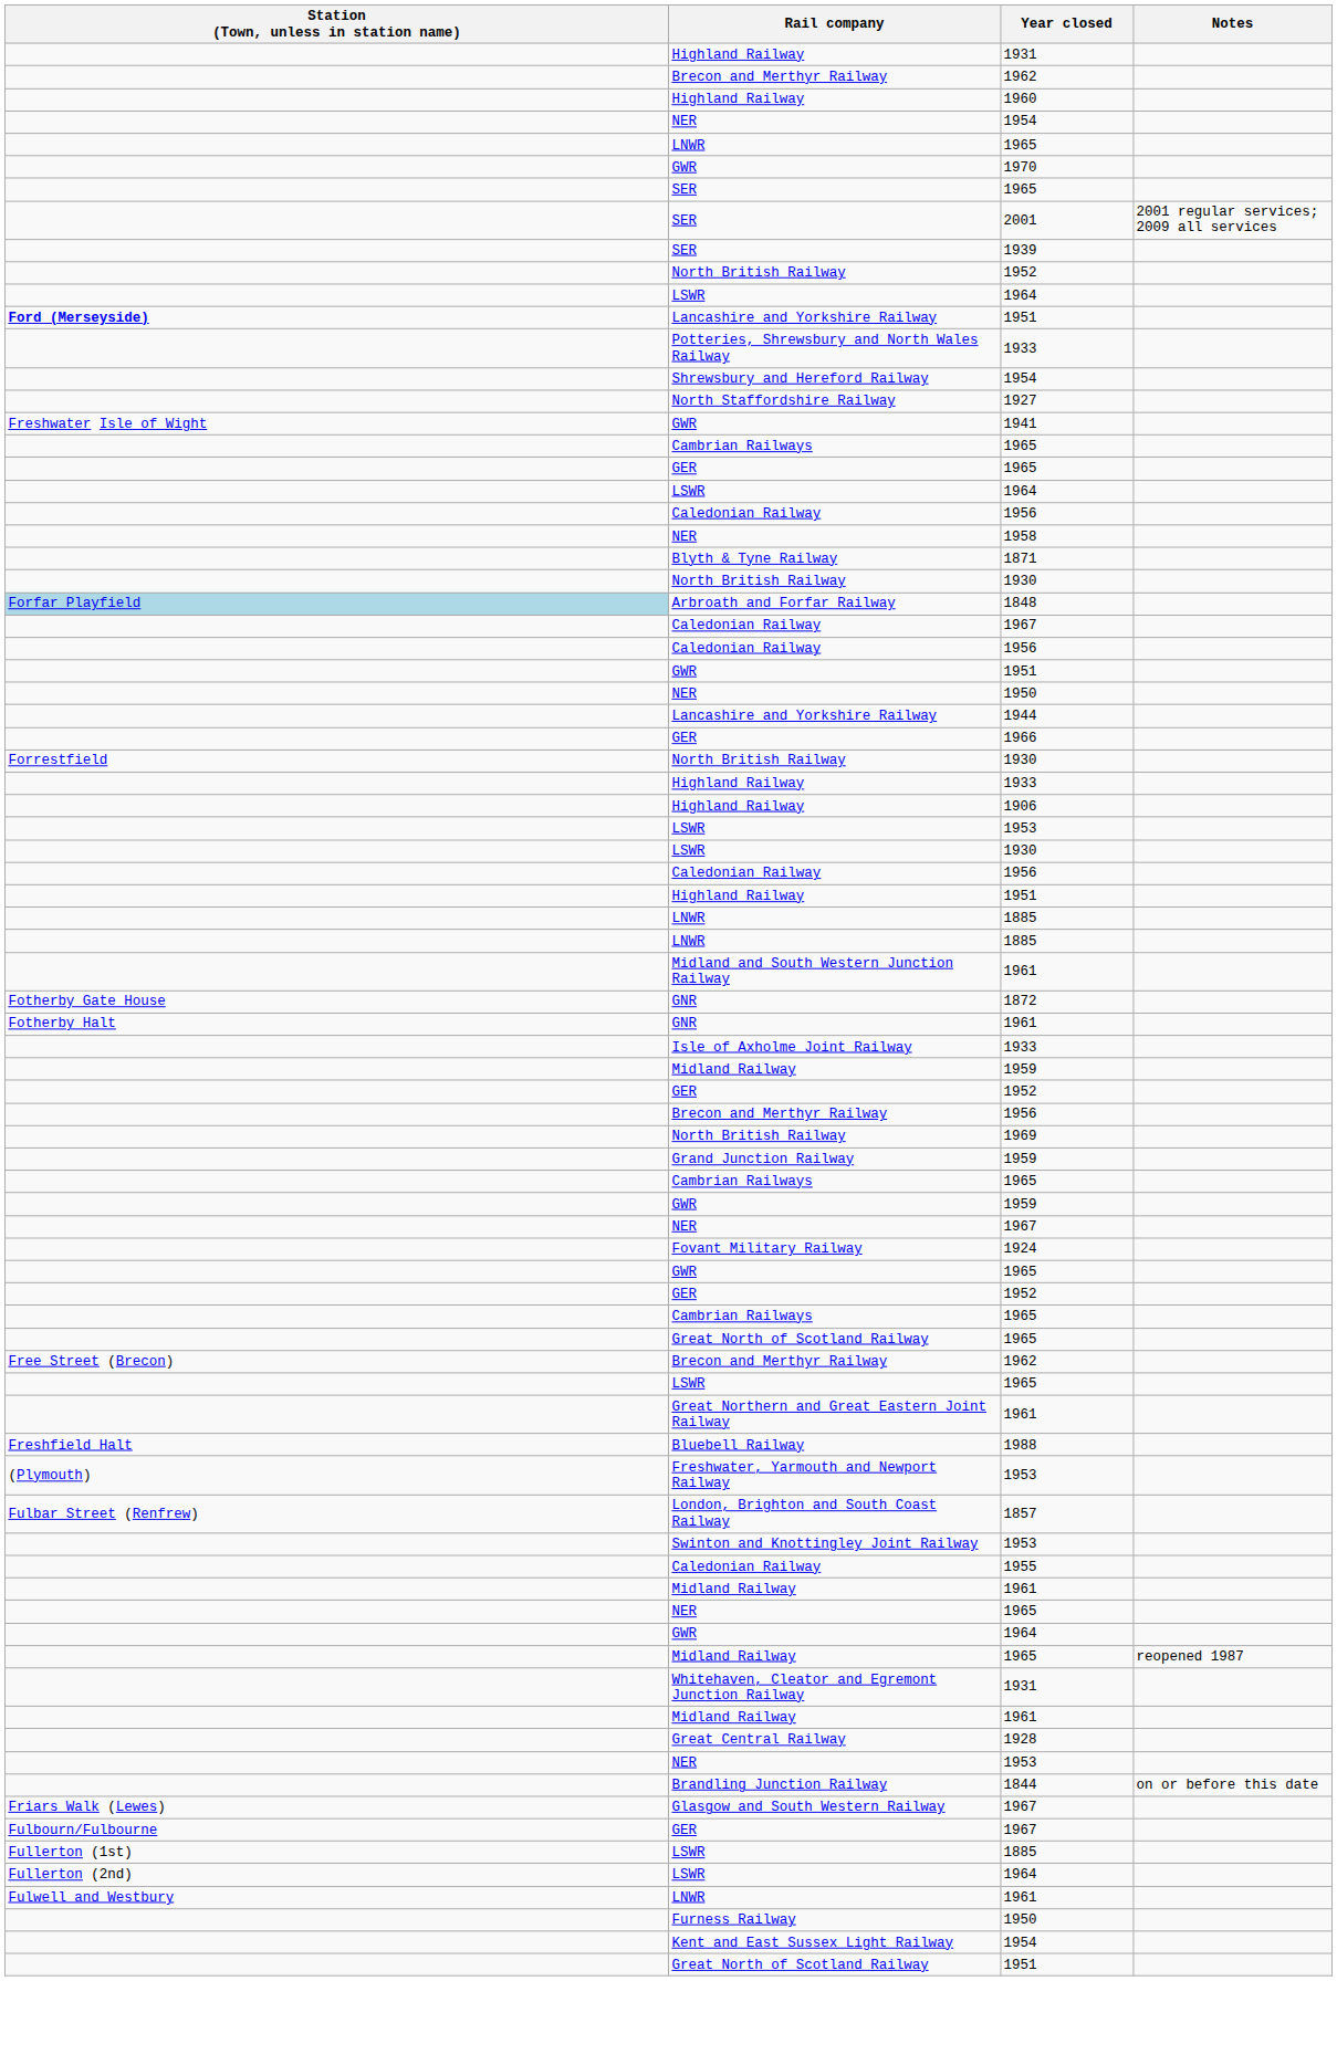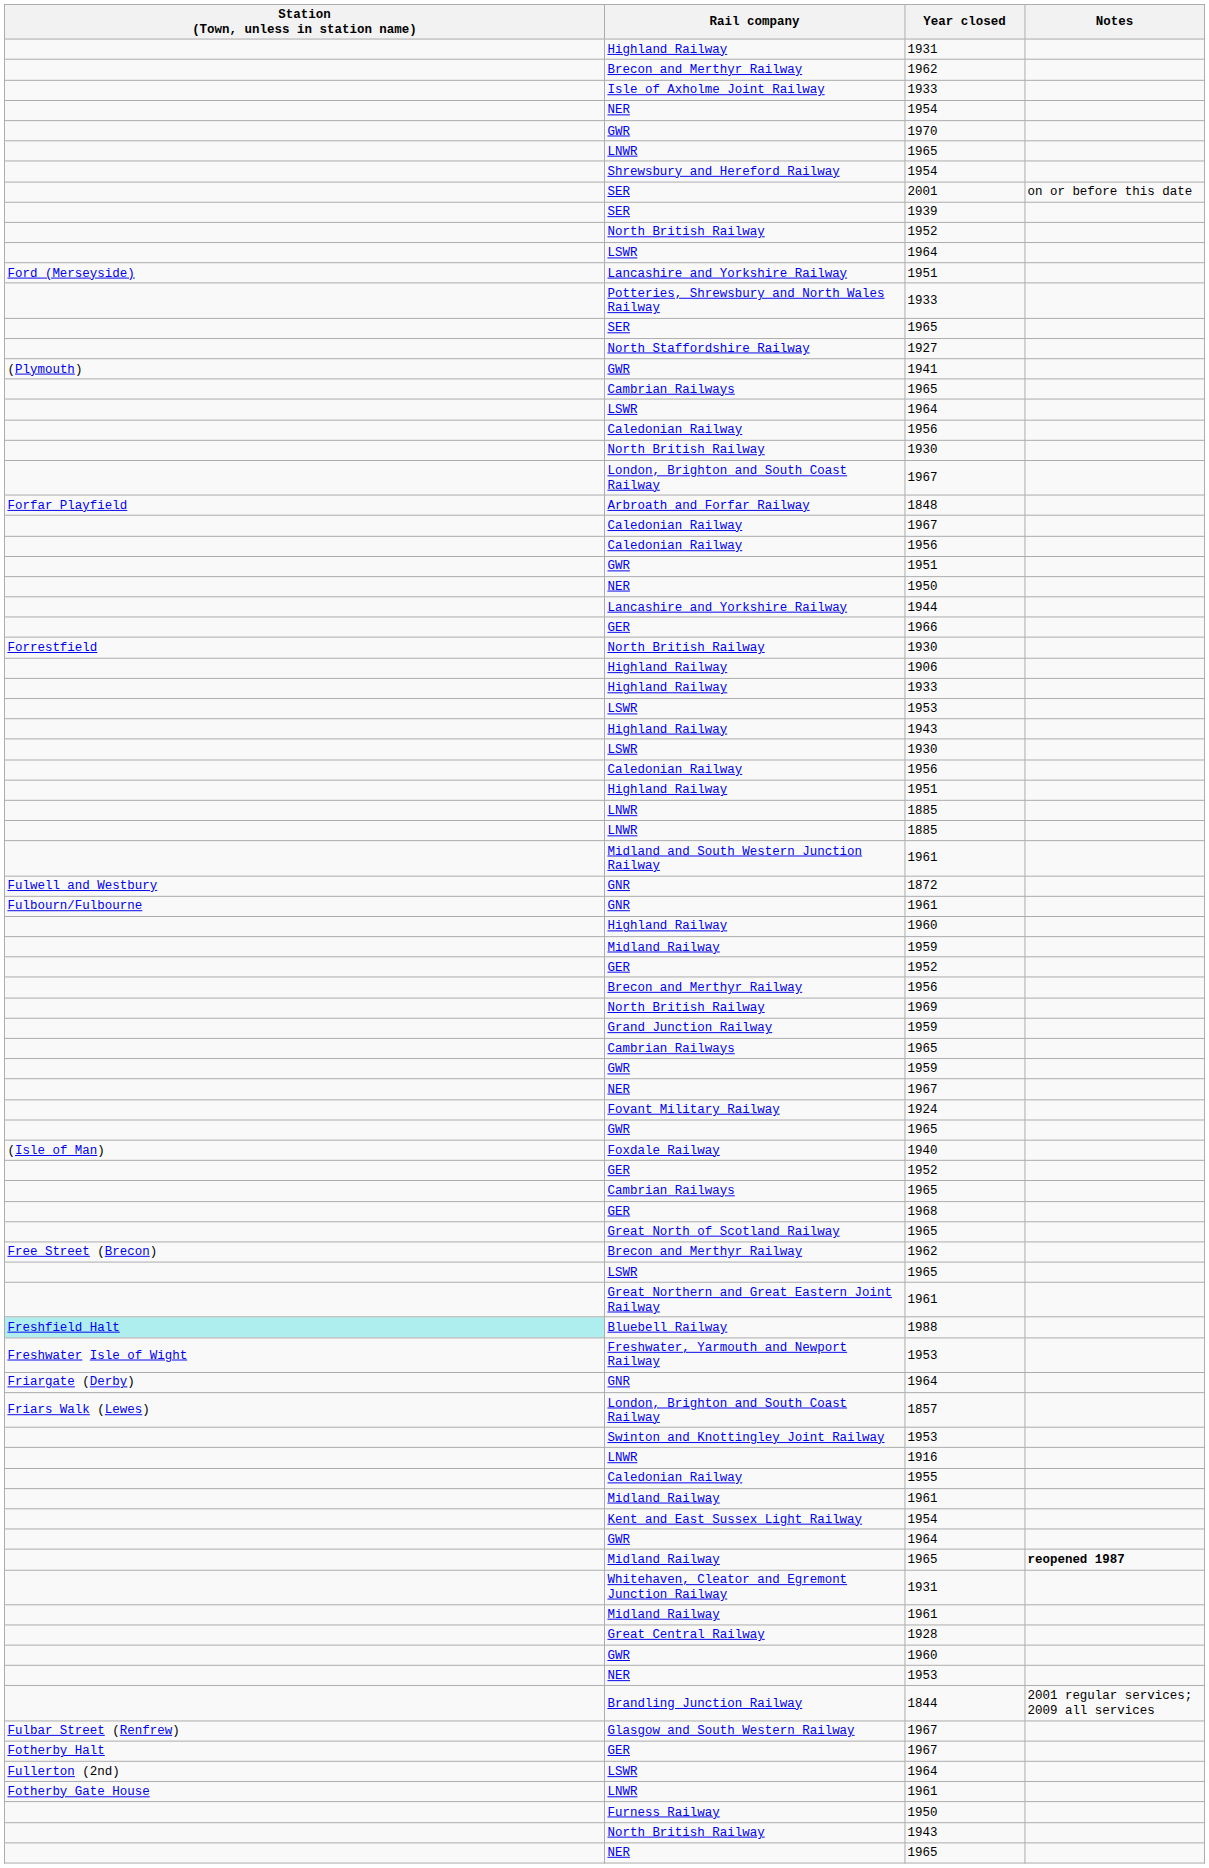 <table class="wikitable sortable">
 <tr>
 <th style="width:50%">Station<br>(Town, unless in station name)</th>
 <th style="width:25%">Rail company</th>
 <th style="width:10%">Year closed</th>
 <th style="width:20%">Notes</th>
 </tr>
 <tr>
 <td></td>
 <td><a href='#'>Highland Railway</a></td>
 <td>1931</td>
 <td></td>
 </tr>
 <tr>
 <td></td>
 <td><a href='#'>Brecon and Merthyr Railway</a></td>
 <td>1962</td>
 <td></td>
 </tr>
 <tr>
 <td></td>
-<td><a href='#'>Highland Railway</a></td>
-<td>1960</td>
+<td><a href='#'>Isle of Axholme Joint Railway</a></td>
+<td>1933</td>
 <td></td>
 </tr>
 <tr>
 <td></td>
 <td><a href='#'>NER</a></td>
 <td>1954</td>
 <td></td>
 </tr>
 <tr>
 <td></td>
+<td><a href='#'>GWR</a></td>
+<td>1970</td>
+<td></td>
+</tr>
+<tr>
+<td></td>
 <td><a href='#'>LNWR</a></td>
 <td>1965</td>
 <td></td>
 </tr>
 <tr>
 <td></td>
-<td><a href='#'>GWR</a></td>
-<td>1970</td>
-<td></td>
-</tr>
-<tr>
-<td></td>
-<td><a href='#'>SER</a></td>
-<td>1965</td>
+<td><a href='#'>Shrewsbury and Hereford Railway</a></td>
+<td>1954</td>
 <td></td>
 </tr>
 <tr>
 <td></td>
 <td><a href='#'>SER</a></td>
 <td>2001</td>
-<td>2001 regular services; 2009 all services</td>
+<td>on or before this date</td>
 </tr>
 <tr>
 <td></td>
 <td><a href='#'>SER</a></td>
 <td>1939</td>
 <td></td>
 </tr>
 <tr>
 <td></td>
 <td><a href='#'>North British Railway</a></td>
 <td>1952</td>
 <td></td>
 </tr>
 <tr>
 <td></td>
 <td><a href='#'>LSWR</a></td>
 <td>1964</td>
 <td></td>
 </tr>
 <tr>
-<td><strong><a href='#'>Ford (Merseyside)</a></strong></td>
+<td><a href='#'>Ford (Merseyside)</a></td>
 <td><a href='#'>Lancashire and Yorkshire Railway</a></td>
 <td>1951</td>
 <td></td>
 </tr>
 <tr>
 <td></td>
 <td><a href='#'>Potteries, Shrewsbury and North Wales Railway</a></td>
 <td>1933</td>
 <td></td>
 </tr>
 <tr>
 <td></td>
-<td><a href='#'>Shrewsbury and Hereford Railway</a></td>
-<td>1954</td>
+<td><a href='#'>SER</a></td>
+<td>1965</td>
 <td></td>
 </tr>
 <tr>
 <td></td>
 <td><a href='#'>North Staffordshire Railway</a></td>
 <td>1927</td>
 <td></td>
 </tr>
 <tr>
-<td><a href='#'>Freshwater</a> <a href='#'>Isle of Wight</a></td>
+<td> (<a href='#'>Plymouth</a>)</td>
 <td><a href='#'>GWR</a></td>
 <td>1941</td>
 <td></td>
 </tr>
 <tr>
 <td></td>
 <td><a href='#'>Cambrian Railways</a></td>
-<td>1965</td>
-<td></td>
-</tr>
-<tr>
-<td></td>
-<td><a href='#'>GER</a></td>
 <td>1965</td>
 <td></td>
 </tr>
 <tr>
 <td></td>
 <td><a href='#'>LSWR</a></td>
 <td>1964</td>
 <td></td>
 </tr>
 <tr>
 <td></td>
 <td><a href='#'>Caledonian Railway</a></td>
 <td>1956</td>
 <td></td>
 </tr>
 <tr>
 <td></td>
-<td><a href='#'>NER</a></td>
-<td>1958</td>
-<td></td>
-</tr>
-<tr>
-<td></td>
-<td><a href='#'>Blyth & Tyne Railway</a></td>
-<td>1871</td>
-<td></td>
-</tr>
-<tr>
-<td></td>
 <td><a href='#'>North British Railway</a></td>
 <td>1930</td>
 <td></td>
 </tr>
 <tr>
-<td style="background: lightblue;"><a href='#'>Forfar Playfield</a></td>
+<td></td>
+<td><a href='#'>London, Brighton and South Coast Railway</a></td>
+<td>1967</td>
+<td></td>
+</tr>
+<tr>
+<td><a href='#'>Forfar Playfield</a></td>
 <td><a href='#'>Arbroath and Forfar Railway</a></td>
 <td>1848</td>
 <td></td>
 </tr>
 <tr>
 <td></td>
 <td><a href='#'>Caledonian Railway</a></td>
 <td>1967</td>
 <td></td>
 </tr>
 <tr>
 <td></td>
 <td><a href='#'>Caledonian Railway</a></td>
 <td>1956</td>
 <td></td>
 </tr>
 <tr>
 <td></td>
 <td><a href='#'>GWR</a></td>
 <td>1951</td>
 <td></td>
 </tr>
 <tr>
 <td></td>
 <td><a href='#'>NER</a></td>
 <td>1950</td>
 <td></td>
 </tr>
 <tr>
 <td></td>
 <td><a href='#'>Lancashire and Yorkshire Railway</a></td>
 <td>1944</td>
 <td></td>
 </tr>
 <tr>
 <td></td>
 <td><a href='#'>GER</a></td>
 <td>1966</td>
 <td></td>
 </tr>
 <tr>
 <td><a href='#'>Forrestfield</a></td>
 <td><a href='#'>North British Railway</a></td>
 <td>1930</td>
 <td></td>
 </tr>
 <tr>
 <td></td>
 <td><a href='#'>Highland Railway</a></td>
-<td>1933</td>
+<td>1906</td>
 <td></td>
 </tr>
 <tr>
 <td></td>
 <td><a href='#'>Highland Railway</a></td>
-<td>1906</td>
+<td>1933</td>
 <td></td>
 </tr>
 <tr>
 <td></td>
 <td><a href='#'>LSWR</a></td>
 <td>1953</td>
+<td></td>
+</tr>
+<tr>
+<td></td>
+<td><a href='#'>Highland Railway</a></td>
+<td>1943</td>
 <td></td>
 </tr>
 <tr>
 <td></td>
 <td><a href='#'>LSWR</a></td>
 <td>1930</td>
 <td></td>
 </tr>
 <tr>
 <td></td>
 <td><a href='#'>Caledonian Railway</a></td>
 <td>1956</td>
 <td></td>
 </tr>
 <tr>
 <td></td>
 <td><a href='#'>Highland Railway</a></td>
 <td>1951</td>
 <td></td>
 </tr>
 <tr>
 <td></td>
 <td><a href='#'>LNWR</a></td>
 <td>1885</td>
 <td></td>
 </tr>
 <tr>
 <td></td>
 <td><a href='#'>LNWR</a></td>
 <td>1885</td>
 <td></td>
 </tr>
 <tr>
 <td></td>
 <td><a href='#'>Midland and South Western Junction Railway</a></td>
 <td>1961</td>
 <td></td>
 </tr>
 <tr>
-<td><a href='#'>Fotherby Gate House</a></td>
+<td><a href='#'>Fulwell and Westbury</a></td>
 <td><a href='#'>GNR</a></td>
 <td>1872</td>
 <td></td>
 </tr>
 <tr>
-<td><a href='#'>Fotherby Halt</a></td>
+<td><a href='#'>Fulbourn/Fulbourne</a></td>
 <td><a href='#'>GNR</a></td>
 <td>1961</td>
 <td></td>
 </tr>
 <tr>
 <td></td>
-<td><a href='#'>Isle of Axholme Joint Railway</a></td>
-<td>1933</td>
+<td><a href='#'>Highland Railway</a></td>
+<td>1960</td>
 <td></td>
 </tr>
 <tr>
 <td></td>
 <td><a href='#'>Midland Railway</a></td>
 <td>1959</td>
 <td></td>
 </tr>
 <tr>
 <td></td>
 <td><a href='#'>GER</a></td>
 <td>1952</td>
 <td></td>
 </tr>
 <tr>
 <td></td>
 <td><a href='#'>Brecon and Merthyr Railway</a></td>
 <td>1956</td>
 <td></td>
 </tr>
 <tr>
 <td></td>
 <td><a href='#'>North British Railway</a></td>
 <td>1969</td>
 <td></td>
 </tr>
 <tr>
 <td></td>
 <td><a href='#'>Grand Junction Railway</a></td>
 <td>1959</td>
 <td></td>
 </tr>
 <tr>
 <td></td>
 <td><a href='#'>Cambrian Railways</a></td>
 <td>1965</td>
 <td></td>
 </tr>
 <tr>
 <td></td>
 <td><a href='#'>GWR</a></td>
 <td>1959</td>
 <td></td>
 </tr>
 <tr>
 <td></td>
 <td><a href='#'>NER</a></td>
 <td>1967</td>
 <td></td>
 </tr>
 <tr>
 <td></td>
 <td><a href='#'>Fovant Military Railway</a></td>
 <td>1924</td>
 <td></td>
 </tr>
 <tr>
 <td></td>
 <td><a href='#'>GWR</a></td>
 <td>1965</td>
 <td></td>
 </tr>
 <tr>
+<td> (<a href='#'>Isle of Man</a>)</td>
+<td><a href='#'>Foxdale Railway</a></td>
+<td>1940</td>
+<td></td>
+</tr>
+<tr>
 <td></td>
 <td><a href='#'>GER</a></td>
 <td>1952</td>
 <td></td>
 </tr>
 <tr>
 <td></td>
 <td><a href='#'>Cambrian Railways</a></td>
 <td>1965</td>
+<td></td>
+</tr>
+<tr>
+<td></td>
+<td><a href='#'>GER</a></td>
+<td>1968</td>
 <td></td>
 </tr>
 <tr>
 <td></td>
 <td><a href='#'>Great North of Scotland Railway</a></td>
 <td>1965</td>
 <td></td>
 </tr>
 <tr>
 <td><a href='#'>Free Street</a> (<a href='#'>Brecon</a>)</td>
 <td><a href='#'>Brecon and Merthyr Railway</a></td>
 <td>1962</td>
 <td></td>
 </tr>
 <tr>
 <td></td>
 <td><a href='#'>LSWR</a></td>
 <td>1965</td>
 <td></td>
 </tr>
 <tr>
 <td></td>
 <td><a href='#'>Great Northern and Great Eastern Joint Railway</a></td>
 <td>1961</td>
 <td></td>
 </tr>
 <tr>
-<td><a href='#'>Freshfield Halt</a></td>
+<td style="background: paleturquoise;"><a href='#'>Freshfield Halt</a></td>
 <td><a href='#'>Bluebell Railway</a></td>
 <td>1988</td>
 <td></td>
 </tr>
 <tr>
-<td> (<a href='#'>Plymouth</a>)</td>
+<td><a href='#'>Freshwater</a> <a href='#'>Isle of Wight</a></td>
 <td><a href='#'>Freshwater, Yarmouth and Newport Railway</a></td>
 <td>1953</td>
 <td></td>
 </tr>
 <tr>
-<td><a href='#'>Fulbar Street</a> (<a href='#'>Renfrew</a>)</td>
+<td><a href='#'>Friargate</a> (<a href='#'>Derby</a>)</td>
+<td><a href='#'>GNR</a></td>
+<td>1964</td>
+<td></td>
+</tr>
+<tr>
+<td><a href='#'>Friars Walk</a> (<a href='#'>Lewes</a>)</td>
 <td><a href='#'>London, Brighton and South Coast Railway</a></td>
 <td>1857</td>
 <td></td>
 </tr>
 <tr>
 <td></td>
 <td><a href='#'>Swinton and Knottingley Joint Railway</a></td>
 <td>1953</td>
+<td></td>
+</tr>
+<tr>
+<td></td>
+<td><a href='#'>LNWR</a></td>
+<td>1916</td>
 <td></td>
 </tr>
 <tr>
 <td></td>
 <td><a href='#'>Caledonian Railway</a></td>
 <td>1955</td>
 <td></td>
 </tr>
 <tr>
 <td></td>
 <td><a href='#'>Midland Railway</a></td>
 <td>1961</td>
 <td></td>
 </tr>
 <tr>
 <td></td>
-<td><a href='#'>NER</a></td>
-<td>1965</td>
+<td><a href='#'>Kent and East Sussex Light Railway</a></td>
+<td>1954</td>
 <td></td>
 </tr>
 <tr>
 <td></td>
 <td><a href='#'>GWR</a></td>
 <td>1964</td>
 <td></td>
 </tr>
 <tr>
 <td></td>
 <td><a href='#'>Midland Railway</a></td>
 <td>1965</td>
-<td>reopened 1987</td>
+<td><strong>reopened 1987</strong></td>
 </tr>
 <tr>
 <td></td>
 <td><a href='#'>Whitehaven, Cleator and Egremont Junction Railway</a></td>
 <td>1931</td>
 <td></td>
 </tr>
 <tr>
 <td></td>
 <td><a href='#'>Midland Railway</a></td>
 <td>1961</td>
 <td></td>
 </tr>
 <tr>
 <td></td>
 <td><a href='#'>Great Central Railway</a></td>
 <td>1928</td>
 <td></td>
 </tr>
 <tr>
 <td></td>
+<td><a href='#'>GWR</a></td>
+<td>1960</td>
+<td></td>
+</tr>
+<tr>
+<td></td>
 <td><a href='#'>NER</a></td>
 <td>1953</td>
 <td></td>
 </tr>
 <tr>
 <td></td>
 <td><a href='#'>Brandling Junction Railway</a></td>
 <td>1844</td>
-<td>on or before this date</td>
+<td>2001 regular services; 2009 all services</td>
 </tr>
 <tr>
-<td><a href='#'>Friars Walk</a> (<a href='#'>Lewes</a>)</td>
+<td><a href='#'>Fulbar Street</a> (<a href='#'>Renfrew</a>)</td>
 <td><a href='#'>Glasgow and South Western Railway</a></td>
 <td>1967</td>
 <td></td>
 </tr>
 <tr>
-<td><a href='#'>Fulbourn/Fulbourne</a></td>
+<td><a href='#'>Fotherby Halt</a></td>
 <td><a href='#'>GER</a></td>
 <td>1967</td>
-<td></td>
-</tr>
-<tr>
-<td><a href='#'>Fullerton</a> (1st)</td>
-<td><a href='#'>LSWR</a></td>
-<td>1885</td>
 <td></td>
 </tr>
 <tr>
 <td><a href='#'>Fullerton</a> (2nd)</td>
 <td><a href='#'>LSWR</a></td>
 <td>1964</td>
 <td></td>
 </tr>
 <tr>
-<td><a href='#'>Fulwell and Westbury</a></td>
+<td><a href='#'>Fotherby Gate House</a></td>
 <td><a href='#'>LNWR</a></td>
 <td>1961</td>
 <td></td>
 </tr>
 <tr>
 <td></td>
 <td><a href='#'>Furness Railway</a></td>
 <td>1950</td>
 <td></td>
 </tr>
 <tr>
 <td></td>
-<td><a href='#'>Kent and East Sussex Light Railway</a></td>
-<td>1954</td>
+<td><a href='#'>North British Railway</a></td>
+<td>1943</td>
 <td></td>
 </tr>
 <tr>
 <td></td>
-<td><a href='#'>Great North of Scotland Railway</a></td>
-<td>1951</td>
+<td><a href='#'>NER</a></td>
+<td>1965</td>
 <td></td>
 </tr>
 </table>
